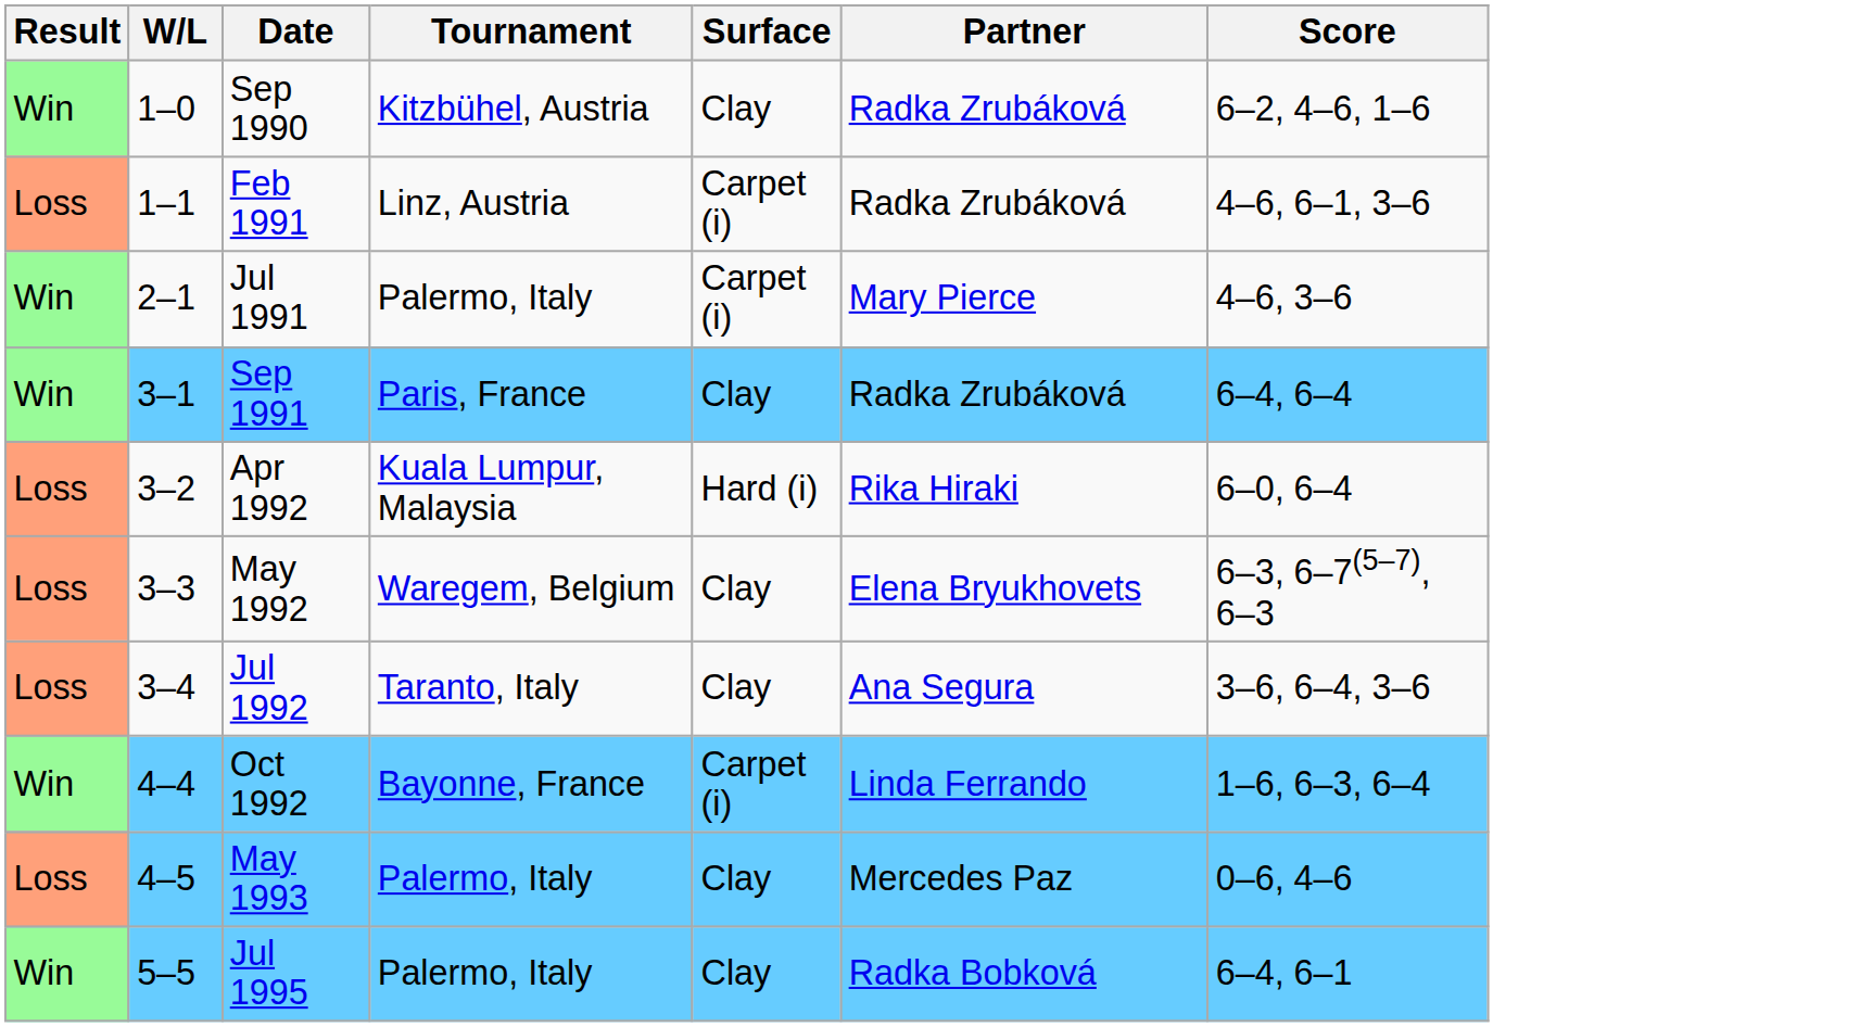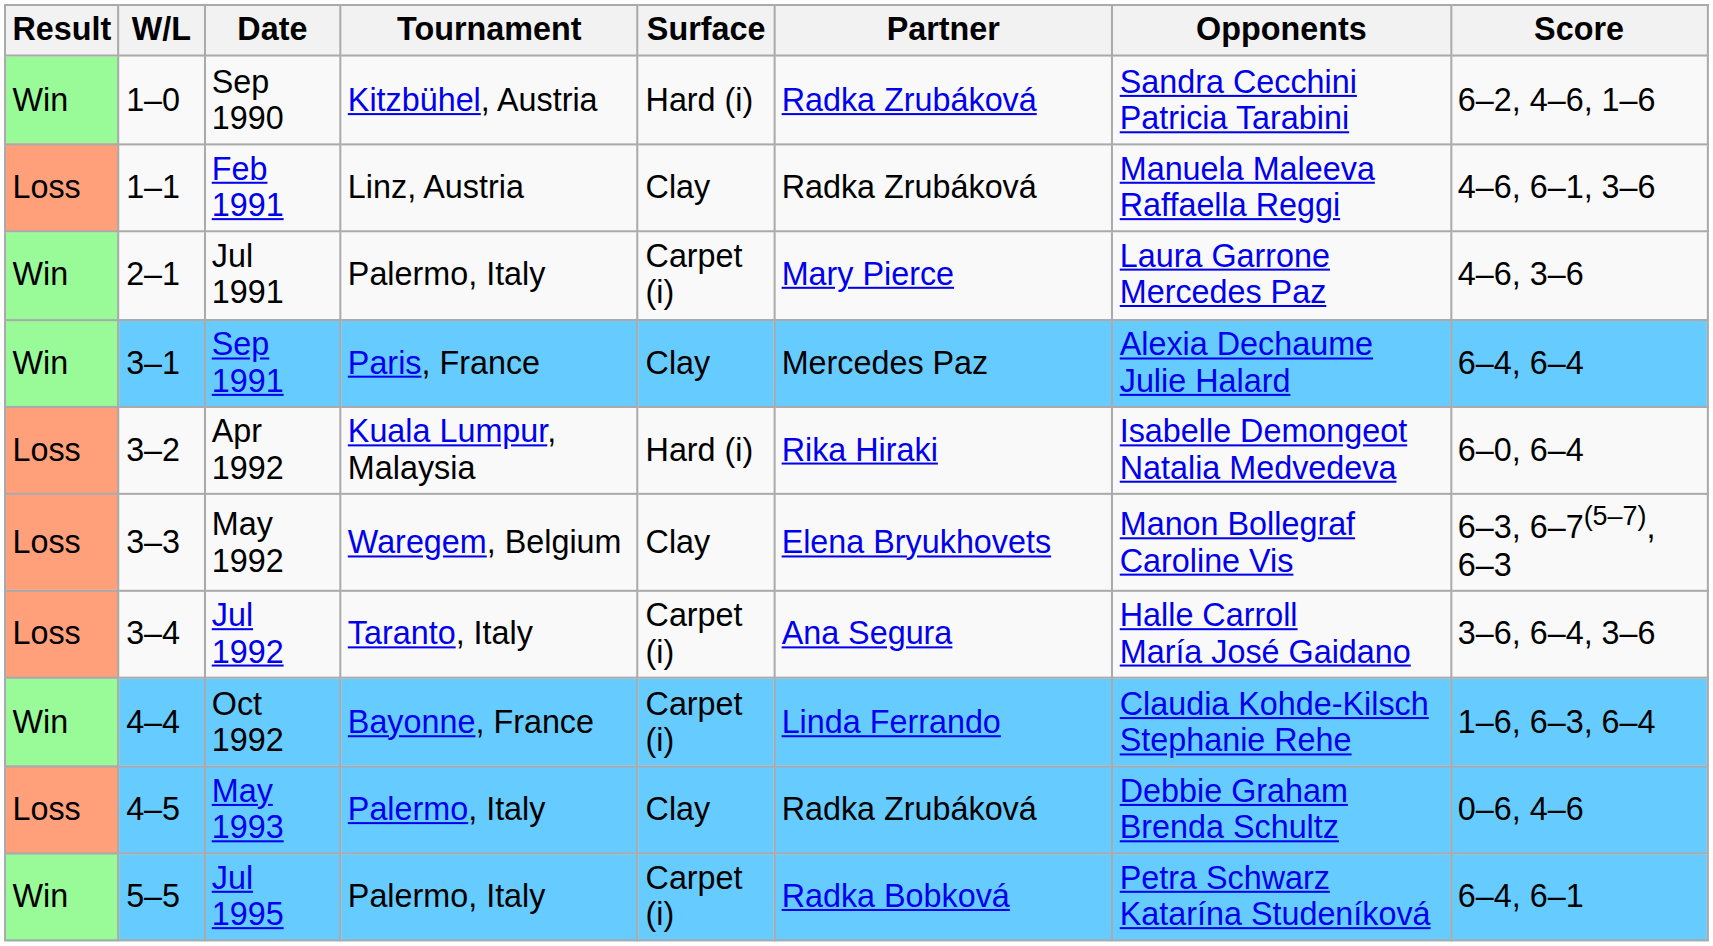 <table class="sortable wikitable">
 <tr>
 <th style="width:40px">Result</th>
 <th style="width:35px" class="unsortable">W/L</th>
 <th style="width:60px">Date</th>
 <th style="width:140px">Tournament</th>
 <th style="width:60px">Surface</th>
 <th style="width:160px">Partner</th>
+<th style="width:160px">Opponents</th>
 <th style="width:120px" class="unsortable">Score</th>
 </tr>
 <tr>
 <td style="background:#98fb98;">Win</td>
 <td>1–0</td>
 <td>Sep 1990</td>
 <td><a href='#'>Kitzbühel</a>, Austria</td>
-<td>Clay</td>
+<td>Hard (i)</td>
 <td> <a href='#'>Radka Zrubáková</a></td>
+<td> <a href='#'>Sandra Cecchini</a> <br>  <a href='#'>Patricia Tarabini</a></td>
 <td>6–2, 4–6, 1–6</td>
 </tr>
 <tr>
 <td style="background:#ffa07a;">Loss</td>
 <td>1–1</td>
 <td><a href='#'>Feb 1991</a></td>
 <td>Linz, Austria</td>
-<td>Carpet (i)</td>
+<td>Clay</td>
 <td> Radka Zrubáková</td>
+<td> <a href='#'>Manuela Maleeva</a> <br>  <a href='#'>Raffaella Reggi</a></td>
 <td>4–6, 6–1, 3–6</td>
 </tr>
 <tr>
 <td style="background:#98fb98;">Win</td>
 <td>2–1</td>
 <td>Jul 1991</td>
 <td>Palermo, Italy</td>
 <td>Carpet (i)</td>
 <td> <a href='#'>Mary Pierce</a></td>
+<td> <a href='#'>Laura Garrone</a> <br>  <a href='#'>Mercedes Paz</a></td>
 <td>4–6, 3–6</td>
 </tr>
 <tr style="background:#6cf;">
 <td style="background:#98fb98;">Win</td>
 <td>3–1</td>
 <td><a href='#'>Sep 1991</a></td>
 <td><a href='#'>Paris</a>, France</td>
 <td>Clay</td>
-<td> Radka Zrubáková</td>
+<td> Mercedes Paz</td>
+<td> <a href='#'>Alexia Dechaume</a> <br>  <a href='#'>Julie Halard</a></td>
 <td>6–4, 6–4</td>
 </tr>
 <tr>
 <td style="background:#ffa07a;">Loss</td>
 <td>3–2</td>
 <td>Apr 1992</td>
 <td><a href='#'>Kuala Lumpur</a>, Malaysia</td>
 <td>Hard (i)</td>
 <td> <a href='#'>Rika Hiraki</a></td>
+<td> <a href='#'>Isabelle Demongeot</a>  <br>  <a href='#'>Natalia Medvedeva</a></td>
 <td>6–0, 6–4</td>
 </tr>
 <tr>
 <td style="background:#ffa07a;">Loss</td>
 <td>3–3</td>
 <td>May 1992</td>
 <td><a href='#'>Waregem</a>, Belgium</td>
 <td>Clay</td>
 <td> <a href='#'>Elena Bryukhovets</a></td>
+<td> <a href='#'>Manon Bollegraf</a> <br>  <a href='#'>Caroline Vis</a></td>
 <td>6–3, 6–7<sup>(5–7)</sup>, 6–3</td>
 </tr>
 <tr>
 <td style="background:#ffa07a;">Loss</td>
 <td>3–4</td>
 <td><a href='#'>Jul 1992</a></td>
 <td><a href='#'>Taranto</a>, Italy</td>
-<td>Clay</td>
+<td>Carpet (i)</td>
 <td> <a href='#'>Ana Segura</a></td>
+<td> <a href='#'>Halle Carroll</a> <br>  <a href='#'>María José Gaidano</a></td>
 <td>3–6, 6–4, 3–6</td>
 </tr>
 <tr style="background:#6cf;">
 <td style="background:#98fb98;">Win</td>
 <td>4–4</td>
 <td>Oct 1992</td>
 <td><a href='#'>Bayonne</a>, France</td>
 <td>Carpet (i)</td>
 <td> <a href='#'>Linda Ferrando</a></td>
+<td> <a href='#'>Claudia Kohde-Kilsch</a> <br>  <a href='#'>Stephanie Rehe</a></td>
 <td>1–6, 6–3, 6–4</td>
 </tr>
 <tr style="background:#6cf;">
 <td style="background:#ffa07a;">Loss</td>
 <td>4–5</td>
 <td><a href='#'>May 1993</a></td>
 <td><a href='#'>Palermo</a>, Italy</td>
 <td>Clay</td>
-<td> Mercedes Paz</td>
+<td> Radka Zrubáková</td>
+<td> <a href='#'>Debbie Graham</a> <br>  <a href='#'>Brenda Schultz</a></td>
 <td>0–6, 4–6</td>
 </tr>
 <tr style="background:#6cf;">
 <td style="background:#98fb98;">Win</td>
 <td>5–5</td>
 <td><a href='#'>Jul 1995</a></td>
 <td>Palermo, Italy</td>
-<td>Clay</td>
+<td>Carpet (i)</td>
 <td> <a href='#'>Radka Bobková</a></td>
+<td> <a href='#'>Petra Schwarz</a> <br>  <a href='#'>Katarína Studeníková</a></td>
 <td>6–4, 6–1</td>
 </tr>
 </table>
